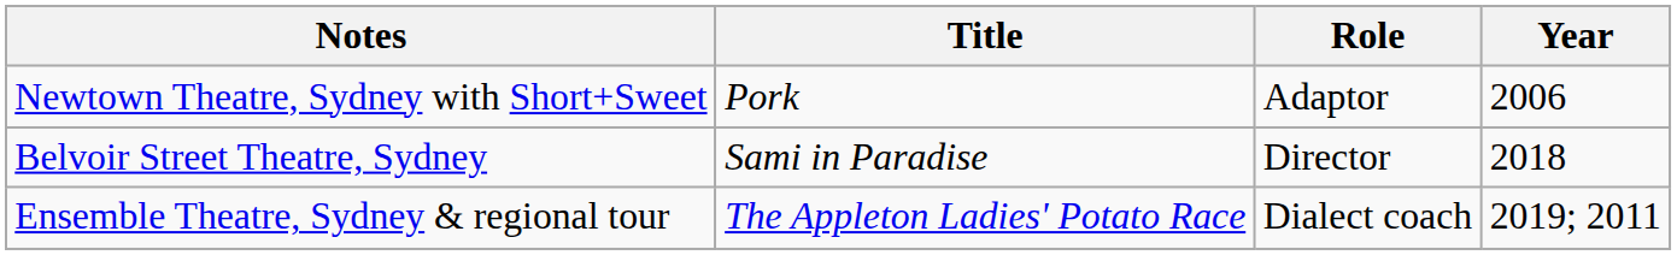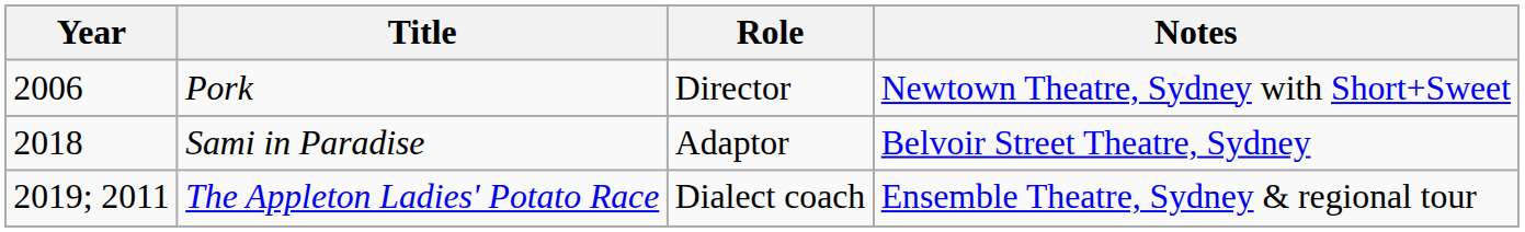 <table class="wikitable sortable">
 <tr>
-<th>Notes</th>
+<th>Year</th>
 <th>Title</th>
 <th>Role</th>
-<th>Year</th>
+<th>Notes</th>
 </tr>
 <tr>
+<td>2006</td>
+<td><em>Pork</em></td>
+<td>Director</td>
 <td><a href='#'>Newtown Theatre, Sydney</a> with <a href='#'>Short+Sweet</a></td>
-<td><em>Pork</em></td>
-<td>Adaptor</td>
-<td>2006</td>
 </tr>
 <tr>
+<td>2018</td>
+<td><em>Sami in Paradise</em></td>
+<td>Adaptor</td>
 <td><a href='#'>Belvoir Street Theatre, Sydney</a></td>
-<td><em>Sami in Paradise</em></td>
-<td>Director</td>
-<td>2018</td>
 </tr>
 <tr>
-<td><a href='#'>Ensemble Theatre, Sydney</a> & regional tour</td>
+<td>2019; 2011</td>
 <td><em><a href='#'>The Appleton Ladies' Potato Race</a></em></td>
 <td>Dialect coach</td>
-<td>2019; 2011</td>
+<td><a href='#'>Ensemble Theatre, Sydney</a> & regional tour</td>
 </tr>
 </table>
